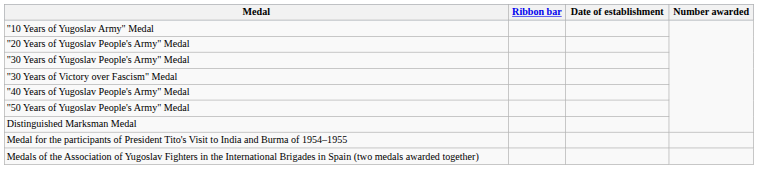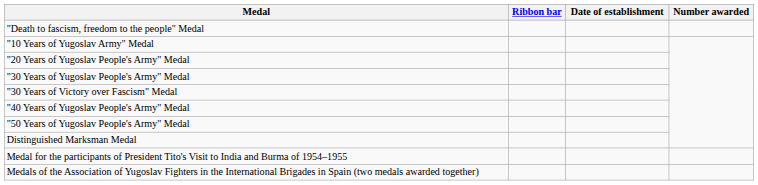 <table class="wikitable" width="60%">
 <tr align="center" bgcolor="lightsteelblue" width="100%">
 <th>Medal</th>
 <th><a href='#'>Ribbon bar</a></th>
 <th>Date of establishment</th>
 <th>Number awarded</th>
+</tr>
+<tr>
+<td>"Death to fascism, freedom to the people" Medal</td>
+<td></td>
+<td></td>
+<td></td>
 </tr>
 <tr>
 <td>"10 Years of Yugoslav Army" Medal</td>
 <td></td>
 <td></td>
 </tr>
 <tr>
 <td>"20 Years of Yugoslav People's Army" Medal</td>
 <td></td>
 <td></td>
 </tr>
 <tr>
 <td>"30 Years of Yugoslav People's Army" Medal</td>
 <td></td>
 <td></td>
 </tr>
 <tr>
 <td>"30 Years of Victory over Fascism" Medal</td>
 <td></td>
 <td></td>
 </tr>
 <tr>
 <td>"40 Years of Yugoslav People's Army" Medal</td>
 <td></td>
 <td></td>
 </tr>
 <tr>
 <td>"50 Years of Yugoslav People's Army" Medal</td>
 <td></td>
 <td></td>
 </tr>
 <tr>
 <td>Distinguished Marksman Medal</td>
 <td></td>
 <td></td>
 </tr>
 <tr>
 <td>Medal for the participants of President Tito's Visit to India and Burma of 1954–1955</td>
 <td></td>
 <td></td>
 <td></td>
 </tr>
 <tr>
 <td>Medals of the Association of Yugoslav Fighters in the International Brigades in Spain (two medals awarded together)</td>
 <td></td>
 <td></td>
 <td></td>
 </tr>
 </table>
